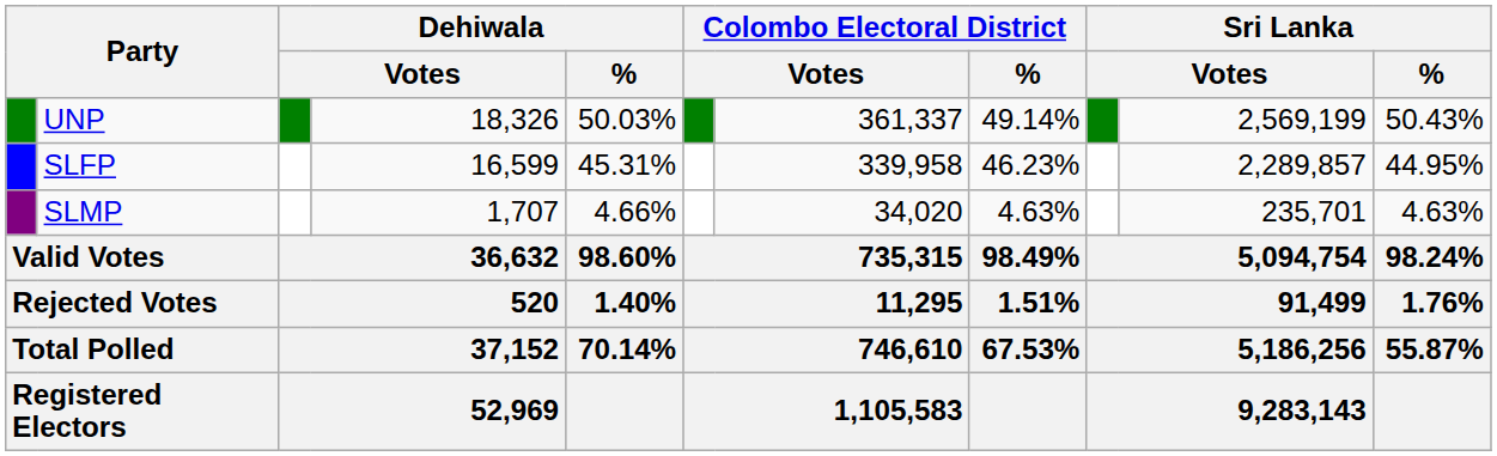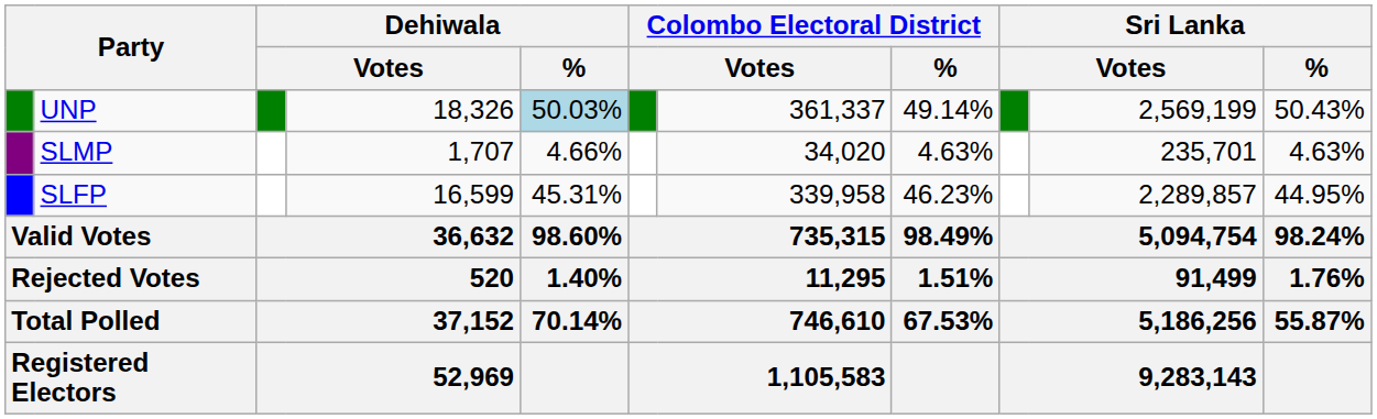 <table class="wikitable">
 <tr>
 <th colspan="2" width="144px"rowspan="2">Party</th>
 <th colspan="3" width="216px">Dehiwala</th>
 <th colspan="3" width="216px"><a href='#'>Colombo Electoral District</a></th>
 <th colspan="3" width="216px">Sri Lanka</th>
 </tr>
 <tr>
 <th colspan="2" width="144px">Votes</th>
 <th>%</th>
 <th colspan="2" width="144px">Votes</th>
 <th>%</th>
 <th colspan="2" width="144px">Votes</th>
 <th>%</th>
 </tr>
 <tr>
 <td style="background-color:green;" width="10px"></td>
 <td style="text-align:left;"><a href='#'>UNP</a></td>
 <td style="background-color:green;" width="10px"></td>
 <td style="text-align:right;">18,326</td>
-<td style="text-align:right;">50.03%</td>
+<td style="background: lightblue; text-align:right;">50.03%</td>
 <td style="background-color:green;" width="10px"></td>
 <td style="text-align:right;">361,337</td>
 <td style="text-align:right;">49.14%</td>
 <td style="background-color:green;" width="10px"></td>
 <td style="text-align:right;">2,569,199</td>
 <td style="text-align:right;">50.43%</td>
+</tr>
+<tr>
+<td style="background-color:purple;" width="10px"></td>
+<td style="text-align:left;"><a href='#'>SLMP</a></td>
+<td style="background-color:white;" width="10px"></td>
+<td style="text-align:right;">1,707</td>
+<td style="text-align:right;">4.66%</td>
+<td style="background-color:white;" width="10px"></td>
+<td style="text-align:right;">34,020</td>
+<td style="text-align:right;">4.63%</td>
+<td style="background-color:white;" width="10px"></td>
+<td style="text-align:right;">235,701</td>
+<td style="text-align:right;">4.63%</td>
 </tr>
 <tr>
 <td style="background-color:blue;" width="10px"></td>
 <td style="text-align:left;"><a href='#'>SLFP</a></td>
 <td style="background-color:white;" width="10px"></td>
 <td style="text-align:right;">16,599</td>
 <td style="text-align:right;">45.31%</td>
 <td style="background-color:white;" width="10px"></td>
 <td style="text-align:right;">339,958</td>
 <td style="text-align:right;">46.23%</td>
 <td style="background-color:white;" width="10px"></td>
 <td style="text-align:right;">2,289,857</td>
 <td style="text-align:right;">44.95%</td>
-</tr>
-<tr>
-<td style="background-color:purple;" width="10px"></td>
-<td style="text-align:left;"><a href='#'>SLMP</a></td>
-<td style="background-color:white;" width="10px"></td>
-<td style="text-align:right;">1,707</td>
-<td style="text-align:right;">4.66%</td>
-<td style="background-color:white;" width="10px"></td>
-<td style="text-align:right;">34,020</td>
-<td style="text-align:right;">4.63%</td>
-<td style="background-color:white;" width="10px"></td>
-<td style="text-align:right;">235,701</td>
-<td style="text-align:right;">4.63%</td>
 </tr>
 <tr>
 <th colspan="2" width="144px"style="text-align:left;">Valid Votes</th>
 <th style="text-align:right;"colspan="2" width="144px">36,632</th>
 <th style="text-align:right;">98.60%</th>
 <th style="text-align:right;"colspan="2" width="144px">735,315</th>
 <th style="text-align:right;">98.49%</th>
 <th style="text-align:right;"colspan="2" width="144px">5,094,754</th>
 <th style="text-align:right;">98.24%</th>
 </tr>
 <tr>
 <th colspan="2" width="144px"style="text-align:left;">Rejected Votes</th>
 <th style="text-align:right;"colspan="2" width="144px">520</th>
 <th style="text-align:right;">1.40%</th>
 <th style="text-align:right;"colspan="2" width="144px">11,295</th>
 <th style="text-align:right;">1.51%</th>
 <th style="text-align:right;"colspan="2" width="144px">91,499</th>
 <th style="text-align:right;">1.76%</th>
 </tr>
 <tr>
 <th colspan="2" width="144px"style="text-align:left;">Total Polled</th>
 <th style="text-align:right;"colspan="2" width="144px">37,152</th>
 <th style="text-align:right;">70.14%</th>
 <th style="text-align:right;"colspan="2" width="144px">746,610</th>
 <th style="text-align:right;">67.53%</th>
 <th style="text-align:right;"colspan="2" width="144px">5,186,256</th>
 <th style="text-align:right;">55.87%</th>
 </tr>
 <tr>
 <th colspan="2" width="144px"style="text-align:left;">Registered Electors</th>
 <th style="text-align:right;"colspan="2" width="144px">52,969</th>
 <th></th>
 <th style="text-align:right;"colspan="2" width="144px">1,105,583</th>
 <th></th>
 <th style="text-align:right;"colspan="2" width="144px">9,283,143</th>
 <th></th>
 </tr>
 </table>
